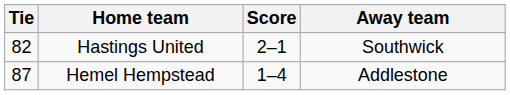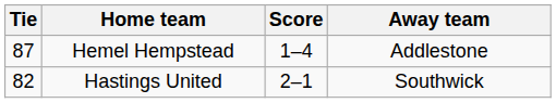 <table class="wikitable" style="text-align:center;">
 <tr>
 <th width=20>Tie</th>
 <th width=175>Home team</th>
 <th width=20>Score</th>
 <th width=175>Away team</th>
 </tr>
 <tr>
+<td>87</td>
+<td>Hemel Hempstead</td>
+<td>1–4</td>
+<td>Addlestone</td>
+</tr>
+<tr>
 <td>82</td>
 <td>Hastings United</td>
 <td>2–1</td>
 <td>Southwick</td>
 </tr>
-<tr>
-<td>87</td>
-<td>Hemel Hempstead</td>
-<td>1–4</td>
-<td>Addlestone</td>
-</tr>
 </table>
